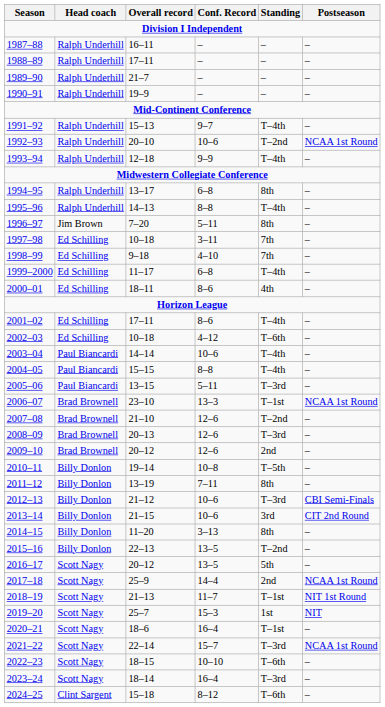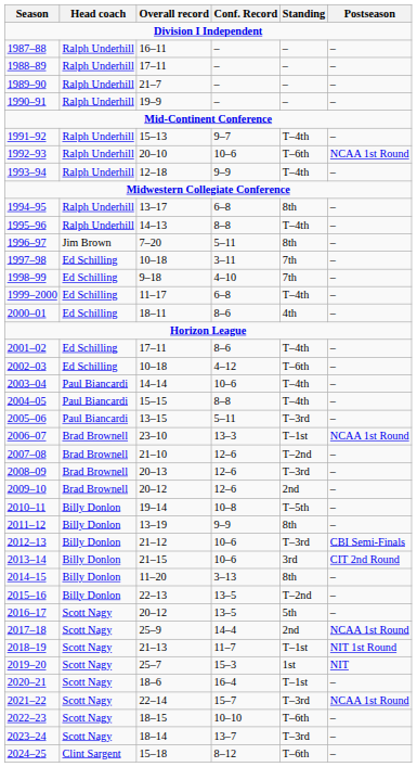 <table class="wikitable">
 <tr>
 <th>Season</th>
 <th>Head coach</th>
 <th>Overall record</th>
 <th>Conf. Record</th>
 <th>Standing</th>
 <th>Postseason</th>
 </tr>
 <tr>
 <td colspan=6  style="text-align:center"><strong><a href='#'>Division I Independent</a></strong></td>
 </tr>
 <tr>
 <td><a href='#'>1987–88</a></td>
 <td><a href='#'>Ralph Underhill</a></td>
 <td>16–11</td>
 <td>–</td>
 <td>–</td>
 <td>–</td>
 </tr>
 <tr>
 <td><a href='#'>1988–89</a></td>
 <td><a href='#'>Ralph Underhill</a></td>
 <td>17–11</td>
 <td>–</td>
 <td>–</td>
 <td>–</td>
 </tr>
 <tr>
 <td><a href='#'>1989–90</a></td>
 <td><a href='#'>Ralph Underhill</a></td>
 <td>21–7</td>
 <td>–</td>
 <td>–</td>
 <td>–</td>
 </tr>
 <tr>
 <td><a href='#'>1990–91</a></td>
 <td><a href='#'>Ralph Underhill</a></td>
 <td>19–9</td>
 <td>–</td>
 <td>–</td>
 <td>–</td>
 </tr>
 <tr>
 <td colspan=6 style="text-align:center"><strong><a href='#'>Mid-Continent Conference</a></strong></td>
 </tr>
 <tr>
 <td><a href='#'>1991–92</a></td>
 <td><a href='#'>Ralph Underhill</a></td>
 <td>15–13</td>
 <td>9–7</td>
 <td>T–4th</td>
 <td>–</td>
 </tr>
 <tr>
 <td><a href='#'>1992–93</a></td>
 <td><a href='#'>Ralph Underhill</a></td>
 <td>20–10</td>
 <td>10–6</td>
-<td>T–2nd</td>
+<td>T–6th</td>
 <td><a href='#'>NCAA 1st Round</a></td>
 </tr>
 <tr>
 <td><a href='#'>1993–94</a></td>
 <td><a href='#'>Ralph Underhill</a></td>
 <td>12–18</td>
 <td>9–9</td>
 <td>T–4th</td>
 <td>–</td>
 </tr>
 <tr>
 <td colspan=6 style="text-align:center"><strong><a href='#'>Midwestern Collegiate Conference</a></strong></td>
 </tr>
 <tr>
 <td><a href='#'>1994–95</a></td>
 <td><a href='#'>Ralph Underhill</a></td>
 <td>13–17</td>
 <td>6–8</td>
 <td>8th</td>
 <td>–</td>
 </tr>
 <tr>
 <td><a href='#'>1995–96</a></td>
 <td><a href='#'>Ralph Underhill</a></td>
 <td>14–13</td>
 <td>8–8</td>
 <td>T–4th</td>
 <td>–</td>
 </tr>
 <tr>
 <td><a href='#'>1996–97</a></td>
 <td>Jim Brown</td>
 <td>7–20</td>
 <td>5–11</td>
 <td>8th</td>
 <td>–</td>
 </tr>
 <tr>
 <td><a href='#'>1997–98</a></td>
 <td><a href='#'>Ed Schilling</a></td>
 <td>10–18</td>
 <td>3–11</td>
 <td>7th</td>
 <td>–</td>
 </tr>
 <tr>
 <td><a href='#'>1998–99</a></td>
 <td><a href='#'>Ed Schilling</a></td>
 <td>9–18</td>
 <td>4–10</td>
 <td>7th</td>
 <td>–</td>
 </tr>
 <tr>
 <td><a href='#'>1999–2000</a></td>
 <td><a href='#'>Ed Schilling</a></td>
 <td>11–17</td>
 <td>6–8</td>
 <td>T–4th</td>
 <td>–</td>
 </tr>
 <tr>
 <td><a href='#'>2000–01</a></td>
 <td><a href='#'>Ed Schilling</a></td>
 <td>18–11</td>
 <td>8–6</td>
 <td>4th</td>
 <td>–</td>
 </tr>
 <tr>
 <td colspan=6 style="text-align:center"><strong><a href='#'>Horizon League</a></strong></td>
 </tr>
 <tr>
 <td><a href='#'>2001–02</a></td>
 <td><a href='#'>Ed Schilling</a></td>
 <td>17–11</td>
 <td>8–6</td>
 <td>T–4th</td>
 <td>–</td>
 </tr>
 <tr>
 <td><a href='#'>2002–03</a></td>
 <td><a href='#'>Ed Schilling</a></td>
 <td>10–18</td>
 <td>4–12</td>
 <td>T–6th</td>
 <td>–</td>
 </tr>
 <tr>
 <td><a href='#'>2003–04</a></td>
 <td><a href='#'>Paul Biancardi</a></td>
 <td>14–14</td>
 <td>10–6</td>
 <td>T–4th</td>
 <td>–</td>
 </tr>
 <tr>
 <td><a href='#'>2004–05</a></td>
 <td><a href='#'>Paul Biancardi</a></td>
 <td>15–15</td>
 <td>8–8</td>
 <td>T–4th</td>
 <td>–</td>
 </tr>
 <tr>
 <td><a href='#'>2005–06</a></td>
 <td><a href='#'>Paul Biancardi</a></td>
 <td>13–15</td>
 <td>5–11</td>
 <td>T–3rd</td>
 <td>–</td>
 </tr>
 <tr>
 <td><a href='#'>2006–07</a></td>
 <td><a href='#'>Brad Brownell</a></td>
 <td>23–10</td>
 <td>13–3</td>
 <td>T–1st</td>
 <td><a href='#'>NCAA 1st Round</a></td>
 </tr>
 <tr>
 <td><a href='#'>2007–08</a></td>
 <td><a href='#'>Brad Brownell</a></td>
 <td>21–10</td>
 <td>12–6</td>
 <td>T–2nd</td>
 <td>–</td>
 </tr>
 <tr>
 <td><a href='#'>2008–09</a></td>
 <td><a href='#'>Brad Brownell</a></td>
 <td>20–13</td>
 <td>12–6</td>
 <td>T–3rd</td>
 <td>–</td>
 </tr>
 <tr>
 <td><a href='#'>2009–10</a></td>
 <td><a href='#'>Brad Brownell</a></td>
 <td>20–12</td>
 <td>12–6</td>
 <td>2nd</td>
 <td>–</td>
 </tr>
 <tr>
 <td><a href='#'>2010–11</a></td>
 <td><a href='#'>Billy Donlon</a></td>
 <td>19–14</td>
 <td>10–8</td>
 <td>T–5th</td>
 <td>–</td>
 </tr>
 <tr>
 <td><a href='#'>2011–12</a></td>
 <td><a href='#'>Billy Donlon</a></td>
 <td>13–19</td>
-<td>7–11</td>
+<td>9–9</td>
 <td>8th</td>
 <td>–</td>
 </tr>
 <tr>
 <td><a href='#'>2012–13</a></td>
 <td><a href='#'>Billy Donlon</a></td>
 <td>21–12</td>
 <td>10–6</td>
 <td>T–3rd</td>
 <td><a href='#'>CBI Semi-Finals</a></td>
 </tr>
 <tr>
 <td><a href='#'>2013–14</a></td>
 <td><a href='#'>Billy Donlon</a></td>
 <td>21–15</td>
 <td>10–6</td>
 <td>3rd</td>
 <td><a href='#'>CIT 2nd Round</a></td>
 </tr>
 <tr>
 <td><a href='#'>2014–15</a></td>
 <td><a href='#'>Billy Donlon</a></td>
 <td>11–20</td>
 <td>3–13</td>
 <td>8th</td>
 <td>–</td>
 </tr>
 <tr>
 <td><a href='#'>2015–16</a></td>
 <td><a href='#'>Billy Donlon</a></td>
 <td>22–13</td>
 <td>13–5</td>
 <td>T–2nd</td>
 <td>–</td>
 </tr>
 <tr>
 <td><a href='#'>2016–17</a></td>
 <td><a href='#'>Scott Nagy</a></td>
 <td>20–12</td>
 <td>13–5</td>
 <td>5th</td>
 <td>–</td>
 </tr>
 <tr>
 <td><a href='#'>2017–18</a></td>
 <td><a href='#'>Scott Nagy</a></td>
 <td>25–9</td>
 <td>14–4</td>
 <td>2nd</td>
 <td><a href='#'>NCAA 1st Round</a></td>
 </tr>
 <tr>
 <td><a href='#'>2018–19</a></td>
 <td><a href='#'>Scott Nagy</a></td>
 <td>21–13</td>
 <td>11–7</td>
 <td>T–1st</td>
 <td><a href='#'>NIT 1st Round</a></td>
 </tr>
 <tr>
 <td><a href='#'>2019–20</a></td>
 <td><a href='#'>Scott Nagy</a></td>
 <td>25–7</td>
 <td>15–3</td>
 <td>1st</td>
 <td><a href='#'>NIT</a></td>
 </tr>
 <tr>
 <td><a href='#'>2020–21</a></td>
 <td><a href='#'>Scott Nagy</a></td>
 <td>18–6</td>
 <td>16–4</td>
 <td>T–1st</td>
 <td>–</td>
 </tr>
 <tr>
 <td><a href='#'>2021–22</a></td>
 <td><a href='#'>Scott Nagy</a></td>
 <td>22–14</td>
 <td>15–7</td>
 <td>T–3rd</td>
 <td><a href='#'>NCAA 1st Round</a></td>
 </tr>
 <tr>
 <td><a href='#'>2022–23</a></td>
 <td><a href='#'>Scott Nagy</a></td>
 <td>18–15</td>
 <td>10–10</td>
 <td>T–6th</td>
 <td>–</td>
 </tr>
 <tr>
 <td><a href='#'>2023–24</a></td>
 <td><a href='#'>Scott Nagy</a></td>
 <td>18–14</td>
-<td>16–4</td>
+<td>13–7</td>
 <td>T–3rd</td>
 <td>–</td>
 </tr>
 <tr>
 <td><a href='#'>2024–25</a></td>
 <td><a href='#'>Clint Sargent</a></td>
 <td>15–18</td>
 <td>8–12</td>
 <td>T–6th</td>
 <td>–</td>
 </tr>
 </table>
